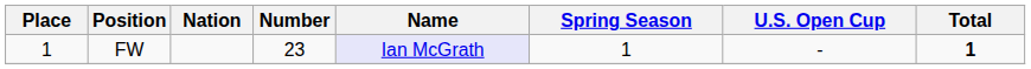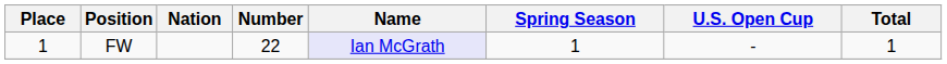 <table class="wikitable" style="font-size: 95%; text-align: center;">
 <tr>
 <th width=60>Place</th>
 <th width=60>Position</th>
 <th width=60>Nation</th>
 <th width=60>Number</th>
 <th width=150>Name</th>
 <th width=150><a href='#'>Spring Season</a></th>
 <th width=150><a href='#'>U.S. Open Cup</a></th>
 <th width=80><strong>Total</strong></th>
 </tr>
 <tr>
 <td>1</td>
 <td>FW</td>
 <td></td>
-<td>23</td>
+<td>22</td>
 <td style="background: lavender;"><a href='#'>Ian McGrath</a></td>
 <td>1</td>
 <td>-</td>
-<td><strong>1</strong></td>
+<td>1</td>
 </tr>
 <tr>
 </tr>
 </table>
